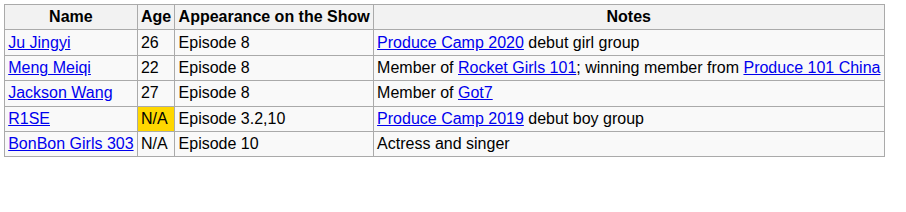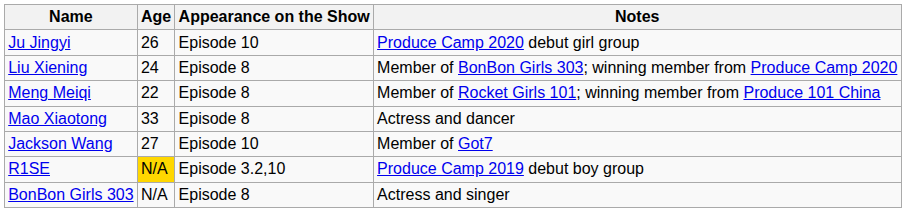 <table class="wikitable">
 <tr>
 <th>Name</th>
 <th>Age</th>
 <th>Appearance on the Show</th>
 <th>Notes</th>
 </tr>
 <tr>
 <td><a href='#'>Ju Jingyi</a></td>
 <td>26</td>
+<td>Episode 10</td>
+<td><a href='#'>Produce Camp 2020</a> debut girl group</td>
+</tr>
+<tr>
+<td><a href='#'>Liu Xiening</a></td>
+<td>24</td>
 <td>Episode 8</td>
-<td><a href='#'>Produce Camp 2020</a> debut girl group</td>
+<td>Member of <a href='#'>BonBon Girls 303</a>; winning member from <a href='#'>Produce Camp 2020</a></td>
 </tr>
 <tr>
 <td><a href='#'>Meng Meiqi</a></td>
 <td>22</td>
 <td>Episode 8</td>
 <td>Member of <a href='#'>Rocket Girls 101</a>; winning member from <a href='#'>Produce 101 China</a></td>
 </tr>
 <tr>
+<td><a href='#'>Mao Xiaotong</a></td>
+<td>33</td>
+<td>Episode 8</td>
+<td>Actress and dancer</td>
+</tr>
+<tr>
 <td><a href='#'>Jackson Wang</a></td>
 <td>27</td>
-<td>Episode 8</td>
+<td>Episode 10</td>
 <td>Member of <a href='#'>Got7</a></td>
 </tr>
 <tr>
 <td><a href='#'>R1SE</a></td>
 <td style="background: gold;">N/A</td>
 <td>Episode 3.2,10</td>
 <td><a href='#'>Produce Camp 2019</a> debut boy group</td>
 </tr>
 <tr>
 <td><a href='#'>BonBon Girls 303</a></td>
 <td>N/A</td>
-<td>Episode 10</td>
+<td>Episode 8</td>
 <td>Actress and singer</td>
 </tr>
 </table>
